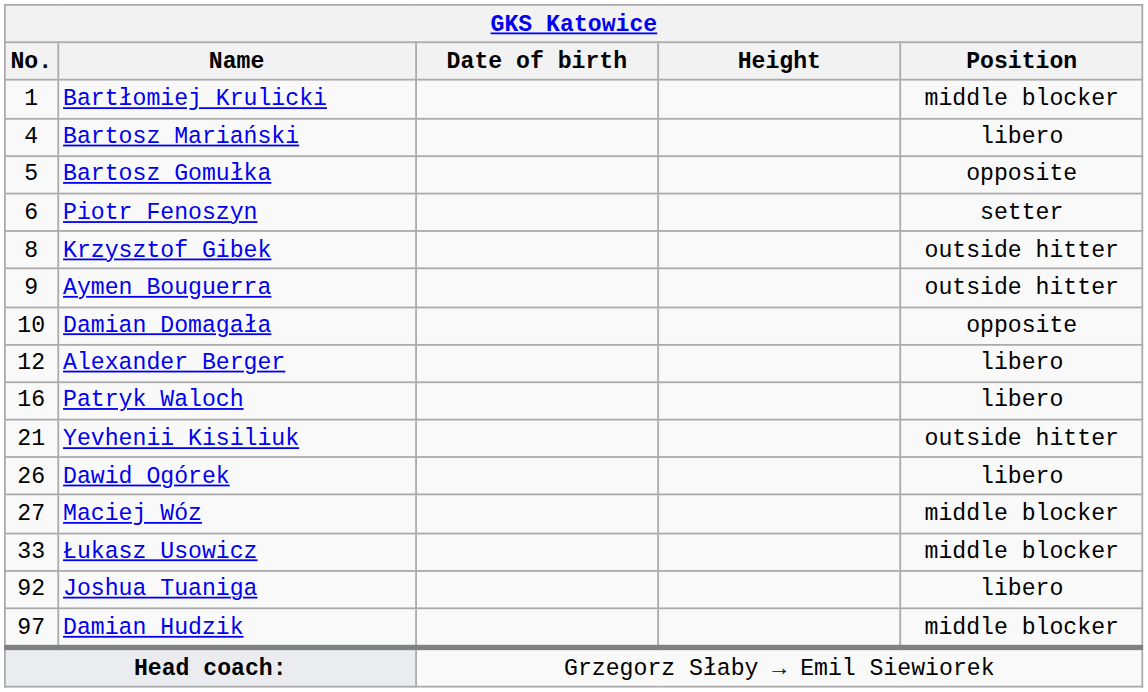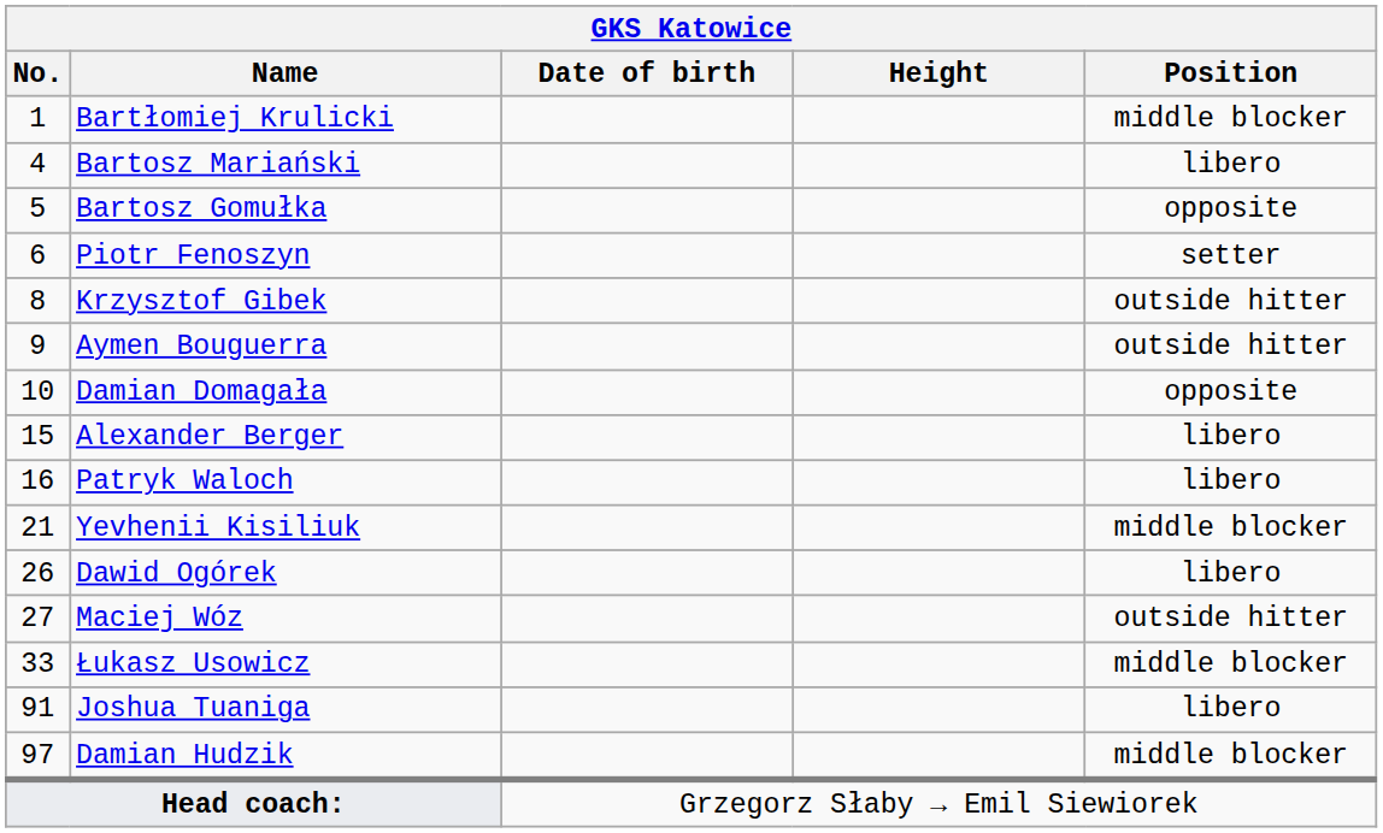 <table class="wikitable collapsible collapsed" style="font-size:100%; text-align:center">
 <tr>
 <th colspan=5 style="width:30em"><a href='#'>GKS Katowice</a></th>
 </tr>
 <tr>
 <th>No.</th>
 <th style="width:15em">Name</th>
 <th style="width:10em">Date of birth</th>
 <th style="width:10em">Height</th>
 <th style="width:10em">Position</th>
 </tr>
 <tr>
 <td>1</td>
 <td align=left> <a href='#'>Bartłomiej Krulicki</a></td>
 <td align=right></td>
 <td></td>
 <td>middle blocker</td>
 </tr>
 <tr>
 <td>4</td>
 <td align=left> <a href='#'>Bartosz Mariański</a></td>
 <td align=right></td>
 <td></td>
 <td>libero</td>
 </tr>
 <tr>
 <td>5</td>
 <td align=left> <a href='#'>Bartosz Gomułka</a></td>
 <td align=right></td>
 <td></td>
 <td>opposite</td>
 </tr>
 <tr>
 <td>6</td>
 <td align=left> <a href='#'>Piotr Fenoszyn</a></td>
 <td align=right></td>
 <td></td>
 <td>setter</td>
 </tr>
 <tr>
 <td>8</td>
 <td align=left> <a href='#'>Krzysztof Gibek</a></td>
 <td align=right></td>
 <td></td>
 <td>outside hitter</td>
 </tr>
 <tr>
 <td>9</td>
 <td align=left> <a href='#'>Aymen Bouguerra</a></td>
 <td align=right></td>
 <td></td>
 <td>outside hitter</td>
 </tr>
 <tr>
 <td>10</td>
 <td align=left> <a href='#'>Damian Domagała</a></td>
 <td align=right></td>
 <td></td>
 <td>opposite</td>
 </tr>
 <tr>
-<td>12</td>
+<td>15</td>
 <td align=left> <a href='#'>Alexander Berger</a></td>
 <td align=right></td>
 <td></td>
 <td>libero</td>
 </tr>
 <tr>
 <td>16</td>
 <td align=left> <a href='#'>Patryk Waloch</a></td>
 <td align=right></td>
 <td></td>
 <td>libero</td>
 </tr>
 <tr>
 <td>21</td>
 <td align=left> <a href='#'>Yevhenii Kisiliuk</a></td>
 <td align=right></td>
 <td></td>
-<td>outside hitter</td>
+<td>middle blocker</td>
 </tr>
 <tr>
 <td>26</td>
 <td align=left> <a href='#'>Dawid Ogórek</a></td>
 <td align=right></td>
 <td></td>
 <td>libero</td>
 </tr>
 <tr>
 <td>27</td>
 <td align=left> <a href='#'>Maciej Wóz</a></td>
 <td align=right></td>
 <td></td>
-<td>middle blocker</td>
+<td>outside hitter</td>
 </tr>
 <tr>
 <td>33</td>
 <td align=left> <a href='#'>Łukasz Usowicz</a></td>
 <td align=right></td>
 <td></td>
 <td>middle blocker</td>
 </tr>
 <tr>
-<td>92</td>
+<td>91</td>
 <td align=left> <a href='#'>Joshua Tuaniga</a></td>
 <td align=right></td>
 <td></td>
 <td>libero</td>
 </tr>
 <tr>
 <td>97</td>
 <td align=left> <a href='#'>Damian Hudzik</a></td>
 <td align=right></td>
 <td></td>
 <td>middle blocker</td>
 </tr>
 <tr style="border-top: 3px solid grey">
 <td colspan=2 style="background:#EAECF0"><strong>Head coach:</strong></td>
 <td colspan=3> Grzegorz Słaby →  Emil Siewiorek</td>
 </tr>
 </table>
